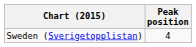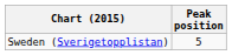 <table class="wikitable plainrowheaders">
 <tr>
 <th scope="col">Chart (2015)</th>
 <th scope="col">Peak<br>position</th>
 </tr>
 <tr>
 <td>Sweden (<a href='#'>Sverigetopplistan</a>)</td>
-<td style="text-align:center">4</td>
+<td style="text-align:center">5</td>
 </tr>
 </table>
